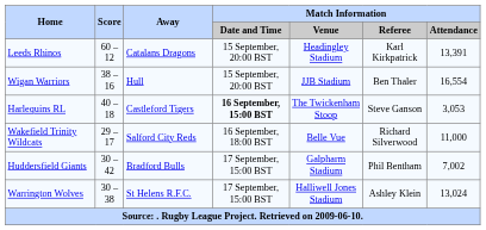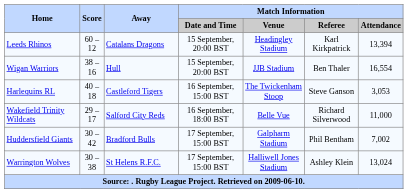 <table border="1" cellpadding="3" cellspacing="0" style="border-collapse:collapse; font-size:80%; text-align:center; width:100%;">
 <tr style="background:#c1d8ff;">
 <th rowspan="2" style="width:20%;">Home</th>
 <th rowspan="2" style="width:6%;">Score</th>
 <th rowspan="2" style="width:20%;">Away</th>
 <th colspan=6>Match Information</th>
 </tr>
 <tr style="background:#ccc;">
 <th width=17%>Date and Time</th>
 <th width=16%>Venue</th>
 <th width=14%>Referee</th>
 <th width=7%>Attendance</th>
 </tr>
 <tr style="background:#f5faff;">
 <td align=left> <a href='#'>Leeds Rhinos</a></td>
 <td>60 – 12</td>
 <td align=left> <a href='#'>Catalans Dragons</a></td>
 <td>15 September, 20:00 BST</td>
 <td><a href='#'>Headingley Stadium</a></td>
 <td>Karl Kirkpatrick</td>
-<td>13,391</td>
+<td>13,394</td>
 </tr>
 <tr style="background:#f5faff;">
 <td align=left> <a href='#'>Wigan Warriors</a></td>
 <td>38 – 16</td>
 <td align=left> <a href='#'>Hull</a></td>
 <td>15 September, 20:00 BST</td>
 <td><a href='#'>JJB Stadium</a></td>
 <td>Ben Thaler</td>
 <td>16,554</td>
 </tr>
 <tr style="background:#f5faff;">
 <td align=left> <a href='#'>Harlequins RL</a></td>
 <td>40 – 18</td>
 <td align=left> <a href='#'>Castleford Tigers</a></td>
-<td><strong>16 September, 15:00 BST</strong></td>
+<td>16 September, 15:00 BST</td>
 <td><a href='#'>The Twickenham Stoop</a></td>
 <td>Steve Ganson</td>
 <td>3,053</td>
 </tr>
 <tr style="background:#f5faff;">
 <td align=left> <a href='#'>Wakefield Trinity Wildcats</a></td>
 <td>29 – 17</td>
 <td align=left> <a href='#'>Salford City Reds</a></td>
 <td>16 September, 18:00 BST</td>
 <td><a href='#'>Belle Vue</a></td>
 <td>Richard Silverwood</td>
 <td>11,000</td>
 </tr>
 <tr style="background:#f5faff;">
 <td align=left> <a href='#'>Huddersfield Giants</a></td>
 <td>30 – 42</td>
 <td align=left> <a href='#'>Bradford Bulls</a></td>
 <td>17 September, 15:00 BST</td>
 <td><a href='#'>Galpharm Stadium</a></td>
 <td>Phil Bentham</td>
 <td>7,002</td>
 </tr>
 <tr style="background:#f5faff;">
 <td align=left> <a href='#'>Warrington Wolves</a></td>
 <td>30 – 38</td>
 <td align=left> <a href='#'>St Helens R.F.C.</a></td>
 <td>17 September, 15:00 BST</td>
 <td><a href='#'>Halliwell Jones Stadium</a></td>
 <td>Ashley Klein</td>
 <td>13,024</td>
 </tr>
 <tr style="background:#c1d8ff;">
 <th colspan=10>Source: . Rugby League Project. Retrieved on 2009-06-10.</th>
 </tr>
 </table>
